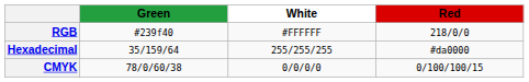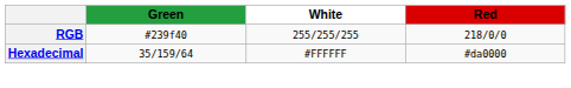 <table class="wikitable" style="text-align:center;">
 <tr>
 <th></th>
 <th style="background:#239F40; width:200px"><span>Green</span></th>
 <th style="background:#FFFFFF; width:200px"><span>White</span></th>
 <th style="background:#DA0000; width:200px"><span>Red</span></th>
 </tr>
 <tr>
 <td style="background:#F2F2F2; text-align:right"><strong><a href='#'>RGB</a></strong></td>
 <td><code>#239f40</code></td>
-<td><code>#FFFFFF</code></td>
+<td><code>255/255/255</code></td>
 <td><code>218/0/0</code></td>
 </tr>
 <tr>
 <td style="background:#F2F2F2; text-align:right"><strong><a href='#'>Hexadecimal</a></strong></td>
 <td><code>35/159/64</code></td>
-<td><code>255/255/255</code></td>
+<td><code>#FFFFFF</code></td>
 <td><code>#da0000</code></td>
 </tr>
-<tr>
-<td style="background:#F2F2F2; text-align:right"><strong><a href='#'>CMYK</a></strong></td>
-<td><code>78/0/60/38</code></td>
-<td><code>0/0/0/0</code></td>
-<td><code>0/100/100/15</code></td>
-</tr>
 </table>
